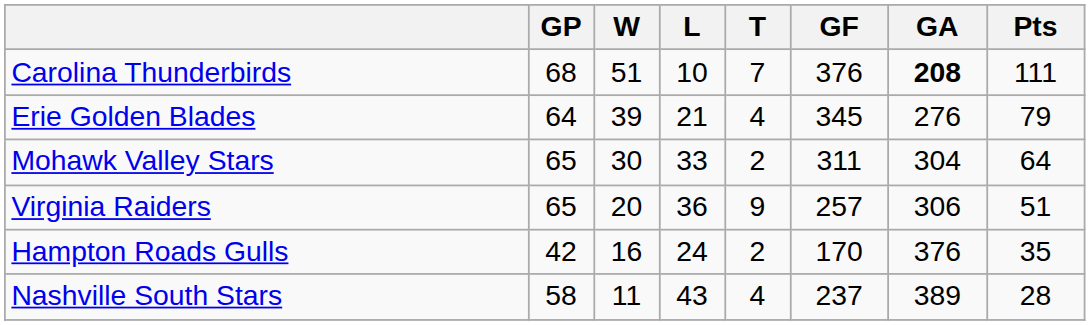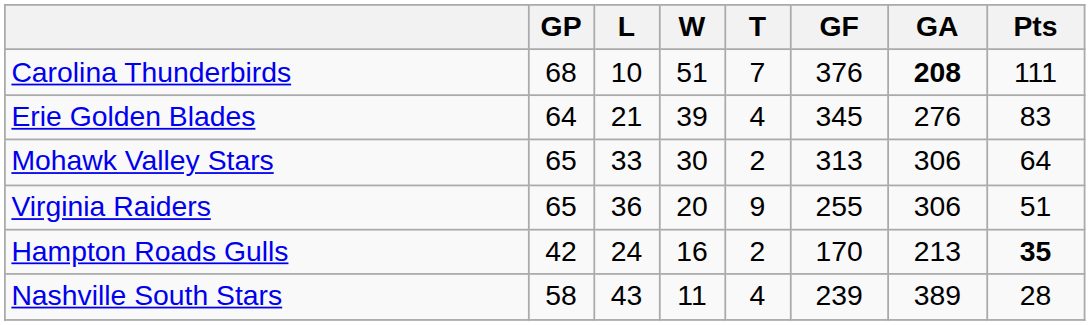 <table class="wikitable">
 <tr>
 <th width="40%"></th>
 <th width="5%">GP</th>
+<th width="5%">L</th>
 <th width="5%">W</th>
-<th width="5%">L</th>
 <th width="5%">T</th>
 <th width="7.5%">GF</th>
 <th width="7.5%">GA</th>
 <th width="7.5%">Pts</th>
 </tr>
 <tr align="center">
 <td align="left"><a href='#'>Carolina Thunderbirds</a></td>
 <td>68</td>
+<td>10</td>
 <td>51</td>
-<td>10</td>
 <td>7</td>
 <td>376</td>
 <td><strong>208</strong></td>
 <td>111</td>
 </tr>
 <tr align="center">
 <td align="left"><a href='#'>Erie Golden Blades</a></td>
 <td>64</td>
+<td>21</td>
 <td>39</td>
-<td>21</td>
 <td>4</td>
 <td>345</td>
 <td>276</td>
-<td>79</td>
+<td>83</td>
 </tr>
 <tr align="center">
 <td align="left"><a href='#'>Mohawk Valley Stars</a></td>
 <td>65</td>
+<td>33</td>
 <td>30</td>
-<td>33</td>
 <td>2</td>
-<td>311</td>
-<td>304</td>
+<td>313</td>
+<td>306</td>
 <td>64</td>
 </tr>
 <tr align="center">
 <td align="left"><a href='#'>Virginia Raiders</a></td>
 <td>65</td>
+<td>36</td>
 <td>20</td>
-<td>36</td>
 <td>9</td>
-<td>257</td>
+<td>255</td>
 <td>306</td>
 <td>51</td>
 </tr>
 <tr align="center">
 <td align="left"><a href='#'>Hampton Roads Gulls</a></td>
 <td>42</td>
+<td>24</td>
 <td>16</td>
-<td>24</td>
 <td>2</td>
 <td>170</td>
-<td>376</td>
-<td>35</td>
+<td>213</td>
+<td><strong>35</strong></td>
 </tr>
 <tr align="center">
 <td align="left"><a href='#'>Nashville South Stars</a></td>
 <td>58</td>
+<td>43</td>
 <td>11</td>
-<td>43</td>
 <td>4</td>
-<td>237</td>
+<td>239</td>
 <td>389</td>
 <td>28</td>
 </tr>
 </table>
